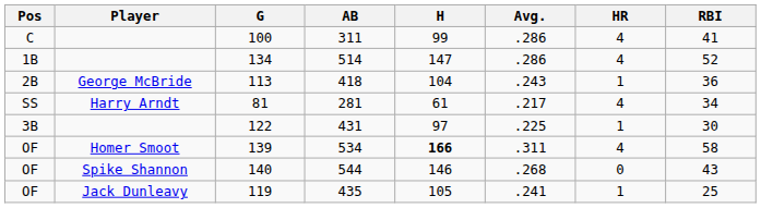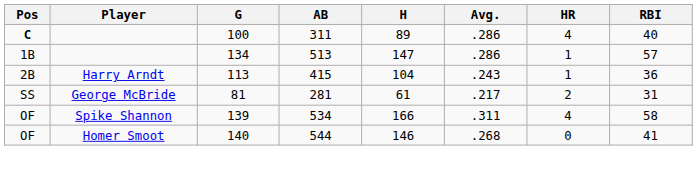 <table class="wikitable sortable">
 <tr>
 <th bgcolor="#DDDDFF" width="5%">Pos</th>
 <th bgcolor="#DDDDFF" width="16%">Player</th>
 <th bgcolor="#DDDDFF" width="9%">G</th>
 <th bgcolor="#DDDDFF" width="9%">AB</th>
 <th bgcolor="#DDDDFF" width="9%">H</th>
 <th bgcolor="#DDDDFF" width="9%">Avg.</th>
 <th bgcolor="#DDDDFF" width="9%">HR</th>
 <th bgcolor="#DDDDFF" width="9%">RBI</th>
 </tr>
 <tr align="center">
-<td>C</td>
+<td><strong>C</strong></td>
 <td></td>
 <td>100</td>
 <td>311</td>
-<td>99</td>
+<td>89</td>
 <td>.286</td>
 <td>4</td>
-<td>41</td>
+<td>40</td>
 </tr>
 <tr align="center">
 <td>1B</td>
 <td></td>
 <td>134</td>
-<td>514</td>
+<td>513</td>
 <td>147</td>
 <td>.286</td>
-<td>4</td>
-<td>52</td>
+<td>1</td>
+<td>57</td>
 </tr>
 <tr align="center">
 <td>2B</td>
-<td><a href='#'>George McBride</a></td>
+<td><a href='#'>Harry Arndt</a></td>
 <td>113</td>
-<td>418</td>
+<td>415</td>
 <td>104</td>
 <td>.243</td>
 <td>1</td>
 <td>36</td>
 </tr>
 <tr align=center>
 <td>SS</td>
-<td><a href='#'>Harry Arndt</a></td>
+<td><a href='#'>George McBride</a></td>
 <td>81</td>
 <td>281</td>
 <td>61</td>
 <td>.217</td>
-<td>4</td>
-<td>34</td>
-</tr>
-<tr align=center>
-<td>3B</td>
-<td></td>
-<td>122</td>
-<td>431</td>
-<td>97</td>
-<td>.225</td>
-<td>1</td>
-<td>30</td>
+<td>2</td>
+<td>31</td>
 </tr>
 <tr align="center">
 <td>OF</td>
-<td><a href='#'>Homer Smoot</a></td>
+<td><a href='#'>Spike Shannon</a></td>
 <td>139</td>
 <td>534</td>
-<td><strong>166</strong></td>
+<td>166</td>
 <td>.311</td>
 <td>4</td>
 <td>58</td>
 </tr>
 <tr align=center>
 <td>OF</td>
-<td><a href='#'>Spike Shannon</a></td>
+<td><a href='#'>Homer Smoot</a></td>
 <td>140</td>
 <td>544</td>
 <td>146</td>
 <td>.268</td>
 <td>0</td>
-<td>43</td>
-</tr>
-<tr align=center>
-<td>OF</td>
-<td><a href='#'>Jack Dunleavy</a></td>
-<td>119</td>
-<td>435</td>
-<td>105</td>
-<td>.241</td>
-<td>1</td>
-<td>25</td>
+<td>41</td>
 </tr>
 </table>
